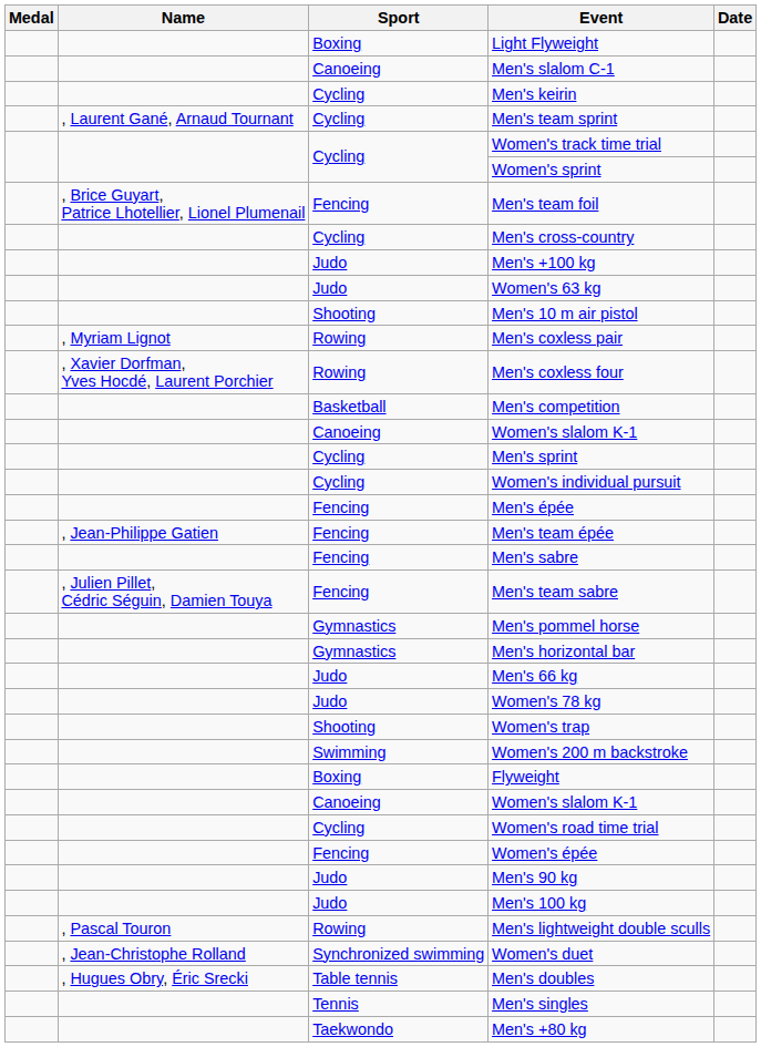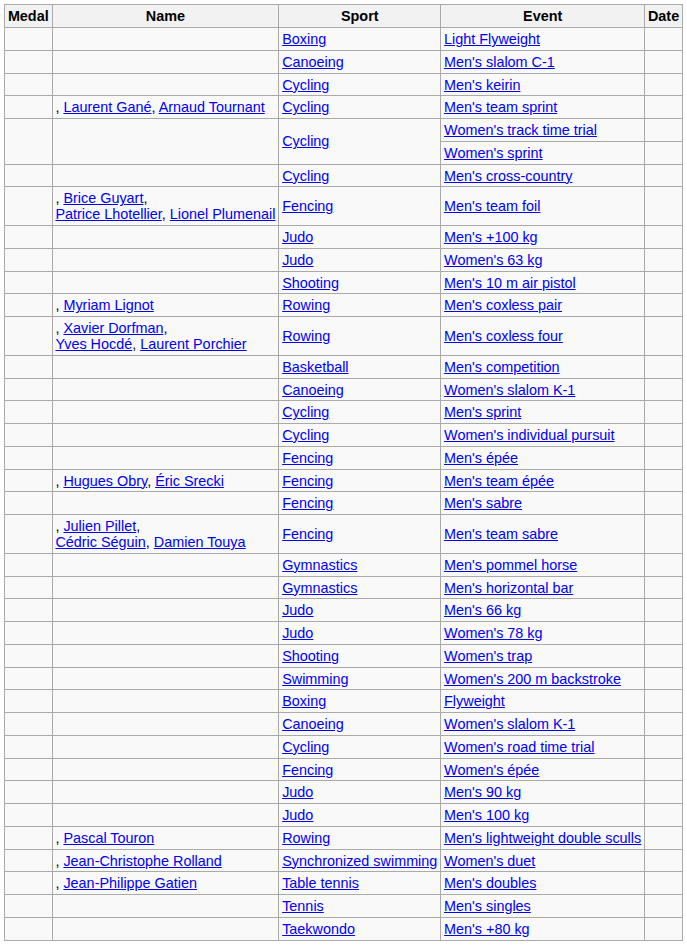 <table class="wikitable sortable" style="font-size:90%">
 <tr>
 <th>Medal</th>
 <th>Name</th>
 <th>Sport</th>
 <th>Event</th>
 <th>Date</th>
 </tr>
 <tr>
 <td></td>
 <td></td>
 <td><a href='#'>Boxing</a></td>
 <td><a href='#'>Light Flyweight</a></td>
 <td></td>
 </tr>
 <tr>
 <td></td>
 <td></td>
 <td><a href='#'>Canoeing</a></td>
 <td><a href='#'>Men's slalom C-1</a></td>
 <td></td>
 </tr>
 <tr>
 <td></td>
 <td></td>
 <td><a href='#'>Cycling</a></td>
 <td><a href='#'>Men's keirin</a></td>
 <td></td>
 </tr>
 <tr>
 <td></td>
 <td>, <a href='#'>Laurent Gané</a>, <a href='#'>Arnaud Tournant</a></td>
 <td><a href='#'>Cycling</a></td>
 <td><a href='#'>Men's team sprint</a></td>
 <td></td>
 </tr>
 <tr>
 <td rowspan=2></td>
 <td rowspan=2></td>
 <td rowspan=2><a href='#'>Cycling</a></td>
 <td><a href='#'>Women's track time trial</a></td>
 <td></td>
 </tr>
 <tr>
 <td><a href='#'>Women's sprint</a></td>
 <td></td>
 </tr>
 <tr>
 <td></td>
-<td>, <a href='#'>Brice Guyart</a>,<br><a href='#'>Patrice Lhotellier</a>, <a href='#'>Lionel Plumenail</a></td>
-<td><a href='#'>Fencing</a></td>
-<td><a href='#'>Men's team foil</a></td>
+<td></td>
+<td><a href='#'>Cycling</a></td>
+<td><a href='#'>Men's cross-country</a></td>
 <td></td>
 </tr>
 <tr>
 <td></td>
-<td></td>
-<td><a href='#'>Cycling</a></td>
-<td><a href='#'>Men's cross-country</a></td>
+<td>, <a href='#'>Brice Guyart</a>,<br><a href='#'>Patrice Lhotellier</a>, <a href='#'>Lionel Plumenail</a></td>
+<td><a href='#'>Fencing</a></td>
+<td><a href='#'>Men's team foil</a></td>
 <td></td>
 </tr>
 <tr>
 <td></td>
 <td></td>
 <td><a href='#'>Judo</a></td>
 <td><a href='#'>Men's +100 kg</a></td>
 <td></td>
 </tr>
 <tr>
 <td></td>
 <td></td>
 <td><a href='#'>Judo</a></td>
 <td><a href='#'>Women's 63 kg</a></td>
 <td></td>
 </tr>
 <tr>
 <td></td>
 <td></td>
 <td><a href='#'>Shooting</a></td>
 <td><a href='#'>Men's 10 m air pistol</a></td>
 <td></td>
 </tr>
 <tr>
 <td></td>
 <td>, <a href='#'>Myriam Lignot</a></td>
 <td><a href='#'>Rowing</a></td>
 <td><a href='#'>Men's coxless pair</a></td>
 <td></td>
 </tr>
 <tr>
 <td></td>
 <td>, <a href='#'>Xavier Dorfman</a>,<br><a href='#'>Yves Hocdé</a>, <a href='#'>Laurent Porchier</a></td>
 <td><a href='#'>Rowing</a></td>
 <td><a href='#'>Men's coxless four</a></td>
 <td></td>
 </tr>
 <tr>
 <td></td>
 <td><br></td>
 <td><a href='#'>Basketball</a></td>
 <td><a href='#'>Men's competition</a></td>
 <td></td>
 </tr>
 <tr>
 <td></td>
 <td></td>
 <td><a href='#'>Canoeing</a></td>
 <td><a href='#'>Women's slalom K-1</a></td>
 <td></td>
 </tr>
 <tr>
 <td></td>
 <td></td>
 <td><a href='#'>Cycling</a></td>
 <td><a href='#'>Men's sprint</a></td>
 <td></td>
 </tr>
 <tr>
 <td></td>
 <td></td>
 <td><a href='#'>Cycling</a></td>
 <td><a href='#'>Women's individual pursuit</a></td>
 <td></td>
 </tr>
 <tr>
 <td></td>
 <td></td>
 <td><a href='#'>Fencing</a></td>
 <td><a href='#'>Men's épée</a></td>
 <td></td>
 </tr>
 <tr>
 <td></td>
-<td>, <a href='#'>Jean-Philippe Gatien</a></td>
+<td>, <a href='#'>Hugues Obry</a>, <a href='#'>Éric Srecki</a></td>
 <td><a href='#'>Fencing</a></td>
 <td><a href='#'>Men's team épée</a></td>
 <td></td>
 </tr>
 <tr>
 <td></td>
 <td></td>
 <td><a href='#'>Fencing</a></td>
 <td><a href='#'>Men's sabre</a></td>
 <td></td>
 </tr>
 <tr>
 <td></td>
 <td>, <a href='#'>Julien Pillet</a>,<br><a href='#'>Cédric Séguin</a>, <a href='#'>Damien Touya</a></td>
 <td><a href='#'>Fencing</a></td>
 <td><a href='#'>Men's team sabre</a></td>
 <td></td>
 </tr>
 <tr>
 <td></td>
 <td></td>
 <td><a href='#'>Gymnastics</a></td>
 <td><a href='#'>Men's pommel horse</a></td>
 <td></td>
 </tr>
 <tr>
 <td></td>
 <td></td>
 <td><a href='#'>Gymnastics</a></td>
 <td><a href='#'>Men's horizontal bar</a></td>
 <td></td>
 </tr>
 <tr>
 <td></td>
 <td></td>
 <td><a href='#'>Judo</a></td>
 <td><a href='#'>Men's 66 kg</a></td>
 <td></td>
 </tr>
 <tr>
 <td></td>
 <td></td>
 <td><a href='#'>Judo</a></td>
 <td><a href='#'>Women's 78 kg</a></td>
 <td></td>
 </tr>
 <tr>
 <td></td>
 <td></td>
 <td><a href='#'>Shooting</a></td>
 <td><a href='#'>Women's trap</a></td>
 <td></td>
 </tr>
 <tr>
 <td></td>
 <td></td>
 <td><a href='#'>Swimming</a></td>
 <td><a href='#'>Women's 200 m backstroke</a></td>
 <td></td>
 </tr>
 <tr>
 <td></td>
 <td></td>
 <td><a href='#'>Boxing</a></td>
 <td><a href='#'>Flyweight</a></td>
 <td></td>
 </tr>
 <tr>
 <td></td>
 <td></td>
 <td><a href='#'>Canoeing</a></td>
 <td><a href='#'>Women's slalom K-1</a></td>
 <td></td>
 </tr>
 <tr>
 <td></td>
 <td></td>
 <td><a href='#'>Cycling</a></td>
 <td><a href='#'>Women's road time trial</a></td>
 <td></td>
 </tr>
 <tr>
 <td></td>
 <td></td>
 <td><a href='#'>Fencing</a></td>
 <td><a href='#'>Women's épée</a></td>
 <td></td>
 </tr>
 <tr>
 <td></td>
 <td></td>
 <td><a href='#'>Judo</a></td>
 <td><a href='#'>Men's 90 kg</a></td>
 <td></td>
 </tr>
 <tr>
 <td></td>
 <td></td>
 <td><a href='#'>Judo</a></td>
 <td><a href='#'>Men's 100 kg</a></td>
 <td></td>
 </tr>
 <tr>
 <td></td>
 <td>, <a href='#'>Pascal Touron</a></td>
 <td><a href='#'>Rowing</a></td>
 <td><a href='#'>Men's lightweight double sculls</a></td>
 <td></td>
 </tr>
 <tr>
 <td></td>
 <td>, <a href='#'>Jean-Christophe Rolland</a></td>
 <td><a href='#'>Synchronized swimming</a></td>
 <td><a href='#'>Women's duet</a></td>
 <td></td>
 </tr>
 <tr>
 <td></td>
-<td>, <a href='#'>Hugues Obry</a>, <a href='#'>Éric Srecki</a></td>
+<td>, <a href='#'>Jean-Philippe Gatien</a></td>
 <td><a href='#'>Table tennis</a></td>
 <td><a href='#'>Men's doubles</a></td>
 <td></td>
 </tr>
 <tr>
 <td></td>
 <td></td>
 <td><a href='#'>Tennis</a></td>
 <td><a href='#'>Men's singles</a></td>
 <td></td>
 </tr>
 <tr>
 <td></td>
 <td></td>
 <td><a href='#'>Taekwondo</a></td>
 <td><a href='#'>Men's +80 kg</a></td>
 <td></td>
 </tr>
 </table>
